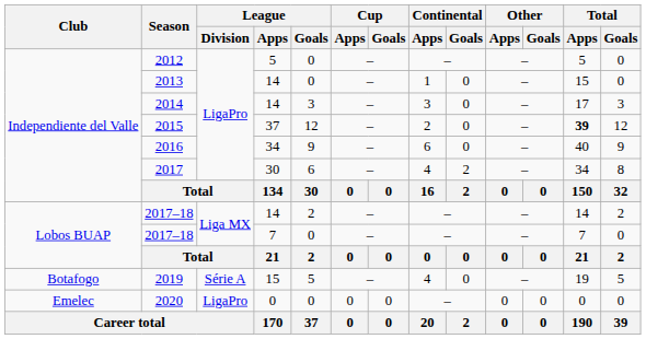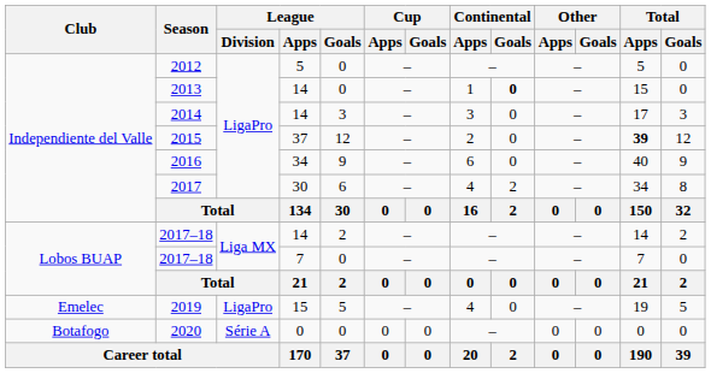 <table class="wikitable" style="text-align: center;">
 <tr>
 <th rowspan="2">Club</th>
 <th rowspan="2">Season</th>
 <th colspan="3">League</th>
 <th colspan="2">Cup</th>
 <th colspan="2">Continental</th>
 <th colspan="2">Other</th>
 <th colspan="2">Total</th>
 </tr>
 <tr>
 <th>Division</th>
 <th>Apps</th>
 <th>Goals</th>
 <th>Apps</th>
 <th>Goals</th>
 <th>Apps</th>
 <th>Goals</th>
 <th>Apps</th>
 <th>Goals</th>
 <th>Apps</th>
 <th>Goals</th>
 </tr>
 <tr>
 <td rowspan="7" valign="center"><a href='#'>Independiente del Valle</a></td>
 <td><a href='#'>2012</a></td>
 <td rowspan="6" valign="center"><a href='#'>LigaPro</a></td>
 <td>5</td>
 <td>0</td>
 <td colspan="2">–</td>
 <td colspan="2">–</td>
 <td colspan="2">–</td>
 <td>5</td>
 <td>0</td>
 </tr>
 <tr>
 <td><a href='#'>2013</a></td>
 <td>14</td>
 <td>0</td>
 <td colspan="2">–</td>
 <td>1</td>
-<td>0</td>
+<td><strong>0</strong></td>
 <td colspan="2">–</td>
 <td>15</td>
 <td>0</td>
 </tr>
 <tr>
 <td><a href='#'>2014</a></td>
 <td>14</td>
 <td>3</td>
 <td colspan="2">–</td>
 <td>3</td>
 <td>0</td>
 <td colspan="2">–</td>
 <td>17</td>
 <td>3</td>
 </tr>
 <tr>
 <td><a href='#'>2015</a></td>
 <td>37</td>
 <td>12</td>
 <td colspan="2">–</td>
 <td>2</td>
 <td>0</td>
 <td colspan="2">–</td>
 <td><strong>39</strong></td>
 <td>12</td>
 </tr>
 <tr>
 <td><a href='#'>2016</a></td>
 <td>34</td>
 <td>9</td>
 <td colspan="2">–</td>
 <td>6</td>
 <td>0</td>
 <td colspan="2">–</td>
 <td>40</td>
 <td>9</td>
 </tr>
 <tr>
 <td><a href='#'>2017</a></td>
 <td>30</td>
 <td>6</td>
 <td colspan="2">–</td>
 <td>4</td>
 <td>2</td>
 <td colspan="2">–</td>
 <td>34</td>
 <td>8</td>
 </tr>
 <tr>
 <th colspan="2"><strong>Total</strong></th>
 <th>134</th>
 <th>30</th>
 <th>0</th>
 <th>0</th>
 <th>16</th>
 <th>2</th>
 <th>0</th>
 <th>0</th>
 <th>150</th>
 <th>32</th>
 </tr>
 <tr>
 <td rowspan="3" valign="center"><a href='#'>Lobos BUAP</a></td>
 <td><a href='#'>2017–18</a></td>
 <td rowspan="2" valign="center"><a href='#'>Liga MX</a></td>
 <td>14</td>
 <td>2</td>
 <td colspan="2">–</td>
 <td colspan="2">–</td>
 <td colspan="2">–</td>
 <td>14</td>
 <td>2</td>
 </tr>
 <tr>
 <td><a href='#'>2017–18</a></td>
 <td>7</td>
 <td>0</td>
 <td colspan="2">–</td>
 <td colspan="2">–</td>
 <td colspan="2">–</td>
 <td>7</td>
 <td>0</td>
 </tr>
 <tr>
 <th colspan="2"><strong>Total</strong></th>
 <th>21</th>
 <th>2</th>
 <th>0</th>
 <th>0</th>
 <th>0</th>
 <th>0</th>
 <th>0</th>
 <th>0</th>
 <th>21</th>
 <th>2</th>
 </tr>
 <tr>
-<td rowspan="1" valign="center"><a href='#'>Botafogo</a></td>
+<td rowspan="1" valign="center"><a href='#'>Emelec</a></td>
 <td><a href='#'>2019</a></td>
-<td rowspan="1" valign="center"><a href='#'>Série A</a></td>
+<td rowspan="1" valign="center"><a href='#'>LigaPro</a></td>
 <td>15</td>
 <td>5</td>
 <td colspan="2">–</td>
 <td>4</td>
 <td>0</td>
 <td colspan="2">–</td>
 <td>19</td>
 <td>5</td>
 </tr>
 <tr>
-<td rowspan="1" valign="center"><a href='#'>Emelec</a></td>
+<td rowspan="1" valign="center"><a href='#'>Botafogo</a></td>
 <td><a href='#'>2020</a></td>
-<td rowspan="1" valign="center"><a href='#'>LigaPro</a></td>
+<td rowspan="1" valign="center"><a href='#'>Série A</a></td>
 <td>0</td>
 <td>0</td>
 <td>0</td>
 <td>0</td>
 <td colspan="2">–</td>
 <td>0</td>
 <td>0</td>
 <td>0</td>
 <td>0</td>
 </tr>
 <tr>
 <th colspan="3"><strong>Career total</strong></th>
 <th>170</th>
 <th>37</th>
 <th>0</th>
 <th>0</th>
 <th>20</th>
 <th>2</th>
 <th>0</th>
 <th>0</th>
 <th>190</th>
 <th>39</th>
 </tr>
 </table>
